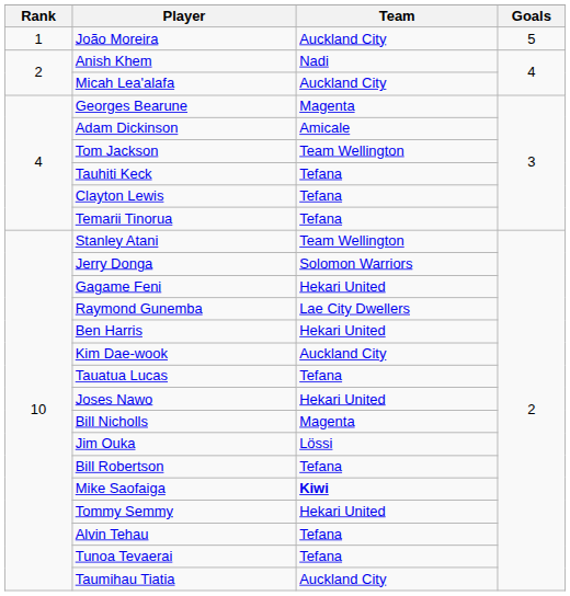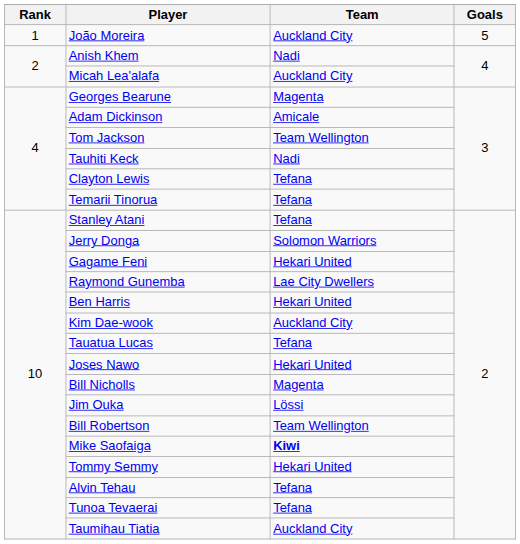 <table class="wikitable" style="text-align:center; width:50%;">
 <tr>
 </tr>
 <tr>
 <th style="width:12%;">Rank</th>
 <th style="width:40%;">Player</th>
 <th style="width:36%;">Team</th>
 <th style="width:12%;">Goals</th>
 </tr>
 <tr>
 <td>1</td>
 <td align=left> <a href='#'>João Moreira</a></td>
 <td align=left> <a href='#'>Auckland City</a></td>
 <td>5</td>
 </tr>
 <tr>
 <td rowspan=2>2</td>
 <td align=left> <a href='#'>Anish Khem</a></td>
 <td align=left> <a href='#'>Nadi</a></td>
 <td rowspan=2>4</td>
 </tr>
 <tr>
 <td align=left> <a href='#'>Micah Lea'alafa</a></td>
 <td align=left> <a href='#'>Auckland City</a></td>
 </tr>
 <tr>
 <td rowspan=6>4</td>
 <td align=left> <a href='#'>Georges Bearune</a></td>
 <td align=left> <a href='#'>Magenta</a></td>
 <td rowspan=6>3</td>
 </tr>
 <tr>
 <td align=left> <a href='#'>Adam Dickinson</a></td>
 <td align=left> <a href='#'>Amicale</a></td>
 </tr>
 <tr>
 <td align=left> <a href='#'>Tom Jackson</a></td>
 <td align=left> <a href='#'>Team Wellington</a></td>
 </tr>
 <tr>
 <td align=left> <a href='#'>Tauhiti Keck</a></td>
-<td align=left> <a href='#'>Tefana</a></td>
+<td align=left> <a href='#'>Nadi</a></td>
 </tr>
 <tr>
 <td align=left> <a href='#'>Clayton Lewis</a></td>
 <td align=left> <a href='#'>Tefana</a></td>
 </tr>
 <tr>
 <td align=left> <a href='#'>Temarii Tinorua</a></td>
 <td align=left> <a href='#'>Tefana</a></td>
 </tr>
 <tr>
 <td rowspan=16>10</td>
 <td align=left> <a href='#'>Stanley Atani</a></td>
-<td align=left> <a href='#'>Team Wellington</a></td>
+<td align=left> <a href='#'>Tefana</a></td>
 <td rowspan=16>2</td>
 </tr>
 <tr>
 <td align=left> <a href='#'>Jerry Donga</a></td>
 <td align=left> <a href='#'>Solomon Warriors</a></td>
 </tr>
 <tr>
 <td align=left> <a href='#'>Gagame Feni</a></td>
 <td align=left> <a href='#'>Hekari United</a></td>
 </tr>
 <tr>
 <td align=left> <a href='#'>Raymond Gunemba</a></td>
 <td align=left> <a href='#'>Lae City Dwellers</a></td>
 </tr>
 <tr>
 <td align=left> <a href='#'>Ben Harris</a></td>
 <td align=left> <a href='#'>Hekari United</a></td>
 </tr>
 <tr>
 <td align=left> <a href='#'>Kim Dae-wook</a></td>
 <td align=left> <a href='#'>Auckland City</a></td>
 </tr>
 <tr>
 <td align=left> <a href='#'>Tauatua Lucas</a></td>
 <td align=left> <a href='#'>Tefana</a></td>
 </tr>
 <tr>
 <td align=left> <a href='#'>Joses Nawo</a></td>
 <td align=left> <a href='#'>Hekari United</a></td>
 </tr>
 <tr>
 <td align=left> <a href='#'>Bill Nicholls</a></td>
 <td align=left> <a href='#'>Magenta</a></td>
 </tr>
 <tr>
 <td align=left> <a href='#'>Jim Ouka</a></td>
 <td align=left> <a href='#'>Lössi</a></td>
 </tr>
 <tr>
 <td align=left> <a href='#'>Bill Robertson</a></td>
-<td align=left> <a href='#'>Tefana</a></td>
+<td align=left> <a href='#'>Team Wellington</a></td>
 </tr>
 <tr>
 <td align=left> <a href='#'>Mike Saofaiga</a></td>
 <td align=left><strong> <a href='#'>Kiwi</a></strong></td>
 </tr>
 <tr>
 <td align=left> <a href='#'>Tommy Semmy</a></td>
 <td align=left> <a href='#'>Hekari United</a></td>
 </tr>
 <tr>
 <td align=left> <a href='#'>Alvin Tehau</a></td>
 <td align=left> <a href='#'>Tefana</a></td>
 </tr>
 <tr>
 <td align=left> <a href='#'>Tunoa Tevaerai</a></td>
 <td align=left> <a href='#'>Tefana</a></td>
 </tr>
 <tr>
 <td align=left> <a href='#'>Taumihau Tiatia</a></td>
 <td align=left> <a href='#'>Auckland City</a></td>
 </tr>
 </table>
